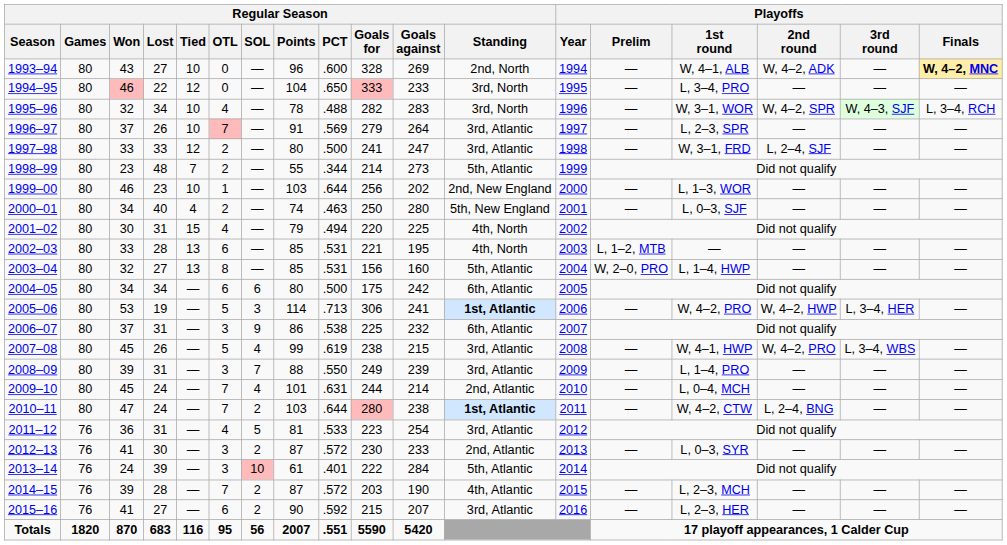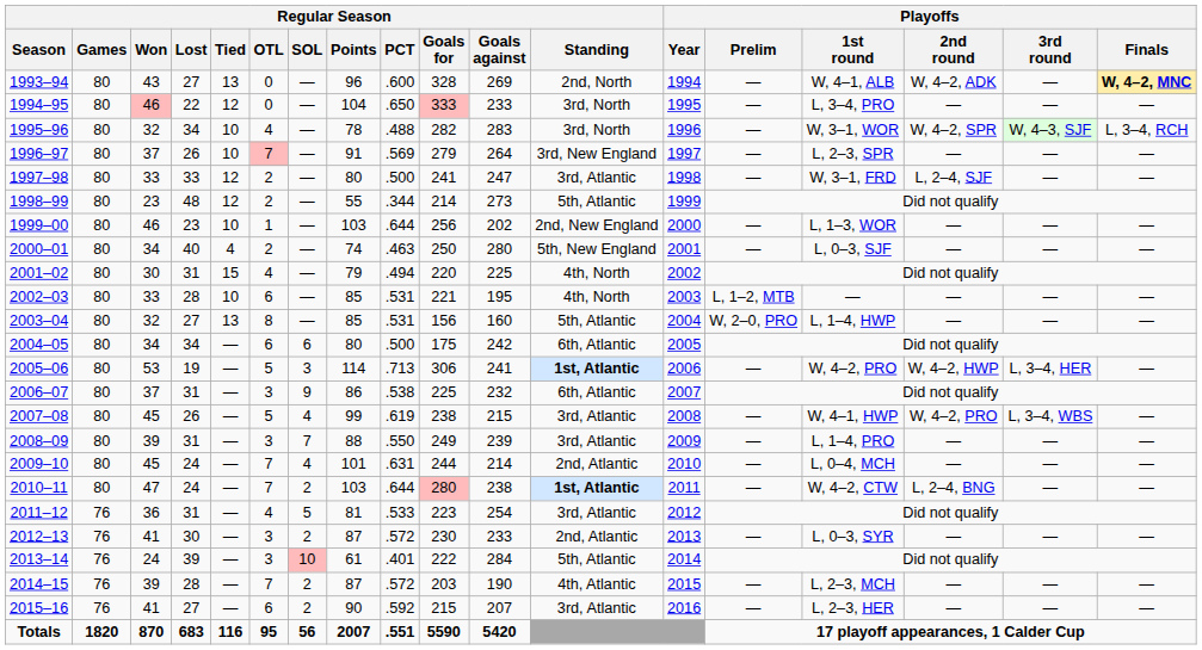 <table class="wikitable" style="width:100%; text-align:center; font-size:100%">
 <tr>
 <th colspan=12>Regular Season</th>
 <th colspan=6>Playoffs</th>
 </tr>
 <tr>
 <th>Season</th>
 <th>Games</th>
 <th>Won</th>
 <th>Lost</th>
 <th>Tied</th>
 <th>OTL</th>
 <th>SOL</th>
 <th>Points</th>
 <th>PCT</th>
 <th>Goals<br>for</th>
 <th>Goals<br>against</th>
 <th>Standing</th>
 <th>Year</th>
 <th>Prelim</th>
 <th>1st<br>round</th>
 <th>2nd<br>round</th>
 <th>3rd<br>round</th>
 <th>Finals</th>
 </tr>
 <tr>
 <td><a href='#'>1993–94</a></td>
 <td>80</td>
 <td>43</td>
 <td>27</td>
-<td>10</td>
+<td>13</td>
 <td>0</td>
 <td>—</td>
 <td>96</td>
 <td>.600</td>
 <td>328</td>
 <td>269</td>
 <td>2nd, North</td>
 <td><a href='#'>1994</a></td>
 <td>—</td>
 <td>W, 4–1, <a href='#'>ALB</a></td>
 <td>W, 4–2, <a href='#'>ADK</a></td>
 <td>—</td>
 <td bgcolor="#ffeeaa"><strong>W, 4–2, <a href='#'>MNC</a></strong></td>
 </tr>
 <tr>
 <td><a href='#'>1994–95</a></td>
 <td>80</td>
 <td bgcolor="#ffbbbb">46</td>
 <td>22</td>
 <td>12</td>
 <td>0</td>
 <td>—</td>
 <td>104</td>
 <td>.650</td>
 <td bgcolor="#ffbbbb">333</td>
 <td>233</td>
 <td>3rd, North</td>
 <td><a href='#'>1995</a></td>
 <td>—</td>
 <td>L, 3–4, <a href='#'>PRO</a></td>
 <td>—</td>
 <td>—</td>
 <td>—</td>
 </tr>
 <tr>
 <td><a href='#'>1995–96</a></td>
 <td>80</td>
 <td>32</td>
 <td>34</td>
 <td>10</td>
 <td>4</td>
 <td>—</td>
 <td>78</td>
 <td>.488</td>
 <td>282</td>
 <td>283</td>
 <td>3rd, North</td>
 <td><a href='#'>1996</a></td>
 <td>—</td>
 <td>W, 3–1, <a href='#'>WOR</a></td>
 <td>W, 4–2, <a href='#'>SPR</a></td>
 <td bgcolor="#ddffdd">W, 4–3, <a href='#'>SJF</a></td>
 <td>L, 3–4, <a href='#'>RCH</a></td>
 </tr>
 <tr>
 <td><a href='#'>1996–97</a></td>
 <td>80</td>
 <td>37</td>
 <td>26</td>
 <td>10</td>
 <td bgcolor="#ffbbbb">7</td>
 <td>—</td>
 <td>91</td>
 <td>.569</td>
 <td>279</td>
 <td>264</td>
-<td>3rd, Atlantic</td>
+<td>3rd, New England</td>
 <td><a href='#'>1997</a></td>
 <td>—</td>
 <td>L, 2–3, <a href='#'>SPR</a></td>
 <td>—</td>
 <td>—</td>
 <td>—</td>
 </tr>
 <tr>
 <td><a href='#'>1997–98</a></td>
 <td>80</td>
 <td>33</td>
 <td>33</td>
 <td>12</td>
 <td>2</td>
 <td>—</td>
 <td>80</td>
 <td>.500</td>
 <td>241</td>
 <td>247</td>
 <td>3rd, Atlantic</td>
 <td><a href='#'>1998</a></td>
 <td>—</td>
 <td>W, 3–1, <a href='#'>FRD</a></td>
 <td>L, 2–4, <a href='#'>SJF</a></td>
 <td>—</td>
 <td>—</td>
 </tr>
 <tr>
 <td><a href='#'>1998–99</a></td>
 <td>80</td>
 <td>23</td>
 <td>48</td>
-<td>7</td>
+<td>12</td>
 <td>2</td>
 <td>—</td>
 <td>55</td>
 <td>.344</td>
 <td>214</td>
 <td>273</td>
 <td>5th, Atlantic</td>
 <td><a href='#'>1999</a></td>
 <td colspan="5">Did not qualify</td>
 </tr>
 <tr>
 <td><a href='#'>1999–00</a></td>
 <td>80</td>
 <td>46</td>
 <td>23</td>
 <td>10</td>
 <td>1</td>
 <td>—</td>
 <td>103</td>
 <td>.644</td>
 <td>256</td>
 <td>202</td>
 <td>2nd, New England</td>
 <td><a href='#'>2000</a></td>
 <td>—</td>
 <td>L, 1–3, <a href='#'>WOR</a></td>
 <td>—</td>
 <td>—</td>
 <td>—</td>
 </tr>
 <tr>
 <td><a href='#'>2000–01</a></td>
 <td>80</td>
 <td>34</td>
 <td>40</td>
 <td>4</td>
 <td>2</td>
 <td>—</td>
 <td>74</td>
 <td>.463</td>
 <td>250</td>
 <td>280</td>
 <td>5th, New England</td>
 <td><a href='#'>2001</a></td>
 <td>—</td>
 <td>L, 0–3, <a href='#'>SJF</a></td>
 <td>—</td>
 <td>—</td>
 <td>—</td>
 </tr>
 <tr>
 <td><a href='#'>2001–02</a></td>
 <td>80</td>
 <td>30</td>
 <td>31</td>
 <td>15</td>
 <td>4</td>
 <td>—</td>
 <td>79</td>
 <td>.494</td>
 <td>220</td>
 <td>225</td>
 <td>4th, North</td>
 <td><a href='#'>2002</a></td>
 <td colspan="5">Did not qualify</td>
 </tr>
 <tr>
 <td><a href='#'>2002–03</a></td>
 <td>80</td>
 <td>33</td>
 <td>28</td>
-<td>13</td>
+<td>10</td>
 <td>6</td>
 <td>—</td>
 <td>85</td>
 <td>.531</td>
 <td>221</td>
 <td>195</td>
 <td>4th, North</td>
 <td><a href='#'>2003</a></td>
 <td>L, 1–2, <a href='#'>MTB</a></td>
 <td>—</td>
 <td>—</td>
 <td>—</td>
 <td>—</td>
 </tr>
 <tr>
 <td><a href='#'>2003–04</a></td>
 <td>80</td>
 <td>32</td>
 <td>27</td>
 <td>13</td>
 <td>8</td>
 <td>—</td>
 <td>85</td>
 <td>.531</td>
 <td>156</td>
 <td>160</td>
 <td>5th, Atlantic</td>
 <td><a href='#'>2004</a></td>
 <td>W, 2–0, <a href='#'>PRO</a></td>
 <td>L, 1–4, <a href='#'>HWP</a></td>
 <td>—</td>
 <td>—</td>
 <td>—</td>
 </tr>
 <tr>
 <td><a href='#'>2004–05</a></td>
 <td>80</td>
 <td>34</td>
 <td>34</td>
 <td>—</td>
 <td>6</td>
 <td>6</td>
 <td>80</td>
 <td>.500</td>
 <td>175</td>
 <td>242</td>
 <td>6th, Atlantic</td>
 <td><a href='#'>2005</a></td>
 <td colspan="5">Did not qualify</td>
 </tr>
 <tr>
 <td><a href='#'>2005–06</a></td>
 <td>80</td>
 <td>53</td>
 <td>19</td>
 <td>—</td>
 <td>5</td>
 <td>3</td>
 <td>114</td>
 <td>.713</td>
 <td>306</td>
 <td>241</td>
 <td bgcolor="#d0e7ff"><strong>1st, Atlantic</strong></td>
 <td><a href='#'>2006</a></td>
 <td>—</td>
 <td>W, 4–2, <a href='#'>PRO</a></td>
 <td>W, 4–2, <a href='#'>HWP</a></td>
 <td>L, 3–4, <a href='#'>HER</a></td>
 <td>—</td>
 </tr>
 <tr>
 <td><a href='#'>2006–07</a></td>
 <td>80</td>
 <td>37</td>
 <td>31</td>
 <td>—</td>
 <td>3</td>
 <td>9</td>
 <td>86</td>
 <td>.538</td>
 <td>225</td>
 <td>232</td>
 <td>6th, Atlantic</td>
 <td><a href='#'>2007</a></td>
 <td colspan="5">Did not qualify</td>
 </tr>
 <tr>
 <td><a href='#'>2007–08</a></td>
 <td>80</td>
 <td>45</td>
 <td>26</td>
 <td>—</td>
 <td>5</td>
 <td>4</td>
 <td>99</td>
 <td>.619</td>
 <td>238</td>
 <td>215</td>
 <td>3rd, Atlantic</td>
 <td><a href='#'>2008</a></td>
 <td>—</td>
 <td>W, 4–1, <a href='#'>HWP</a></td>
 <td>W, 4–2, <a href='#'>PRO</a></td>
 <td>L, 3–4, <a href='#'>WBS</a></td>
 <td>—</td>
 </tr>
 <tr>
 <td><a href='#'>2008–09</a></td>
 <td>80</td>
 <td>39</td>
 <td>31</td>
 <td>—</td>
 <td>3</td>
 <td>7</td>
 <td>88</td>
 <td>.550</td>
 <td>249</td>
 <td>239</td>
 <td>3rd, Atlantic</td>
 <td><a href='#'>2009</a></td>
 <td>—</td>
 <td>L, 1–4, <a href='#'>PRO</a></td>
 <td>—</td>
 <td>—</td>
 <td>—</td>
 </tr>
 <tr>
 <td><a href='#'>2009–10</a></td>
 <td>80</td>
 <td>45</td>
 <td>24</td>
 <td>—</td>
 <td>7</td>
 <td>4</td>
 <td>101</td>
 <td>.631</td>
 <td>244</td>
 <td>214</td>
 <td>2nd, Atlantic</td>
 <td><a href='#'>2010</a></td>
 <td>—</td>
 <td>L, 0–4, <a href='#'>MCH</a></td>
 <td>—</td>
 <td>—</td>
 <td>—</td>
 </tr>
 <tr>
 <td><a href='#'>2010–11</a></td>
 <td>80</td>
 <td>47</td>
 <td>24</td>
 <td>—</td>
 <td>7</td>
 <td>2</td>
 <td>103</td>
 <td>.644</td>
 <td bgcolor="#ffbbbb">280</td>
 <td>238</td>
 <td bgcolor="#d0e7ff"><strong>1st, Atlantic</strong></td>
 <td><a href='#'>2011</a></td>
 <td>—</td>
 <td>W, 4–2, <a href='#'>CTW</a></td>
 <td>L, 2–4, <a href='#'>BNG</a></td>
 <td>—</td>
 <td>—</td>
 </tr>
 <tr>
 <td><a href='#'>2011–12</a></td>
 <td>76</td>
 <td>36</td>
 <td>31</td>
 <td>—</td>
 <td>4</td>
 <td>5</td>
 <td>81</td>
 <td>.533</td>
 <td>223</td>
 <td>254</td>
 <td>3rd, Atlantic</td>
 <td><a href='#'>2012</a></td>
 <td colspan="5">Did not qualify</td>
 </tr>
 <tr>
 <td><a href='#'>2012–13</a></td>
 <td>76</td>
 <td>41</td>
 <td>30</td>
 <td>—</td>
 <td>3</td>
 <td>2</td>
 <td>87</td>
 <td>.572</td>
 <td>230</td>
 <td>233</td>
 <td>2nd, Atlantic</td>
 <td><a href='#'>2013</a></td>
 <td>—</td>
 <td>L, 0–3, <a href='#'>SYR</a></td>
 <td>—</td>
 <td>—</td>
 <td>—</td>
 </tr>
 <tr>
 <td><a href='#'>2013–14</a></td>
 <td>76</td>
 <td>24</td>
 <td>39</td>
 <td>—</td>
 <td>3</td>
 <td bgcolor="#ffbbbb">10</td>
 <td>61</td>
 <td>.401</td>
 <td>222</td>
 <td>284</td>
 <td>5th, Atlantic</td>
 <td><a href='#'>2014</a></td>
 <td colspan="5">Did not qualify</td>
 </tr>
 <tr>
 <td><a href='#'>2014–15</a></td>
 <td>76</td>
 <td>39</td>
 <td>28</td>
 <td>—</td>
 <td>7</td>
 <td>2</td>
 <td>87</td>
 <td>.572</td>
 <td>203</td>
 <td>190</td>
 <td>4th, Atlantic</td>
 <td><a href='#'>2015</a></td>
 <td>—</td>
 <td>L, 2–3, <a href='#'>MCH</a></td>
 <td>—</td>
 <td>—</td>
 <td>—</td>
 </tr>
 <tr>
 <td><a href='#'>2015–16</a></td>
 <td>76</td>
 <td>41</td>
 <td>27</td>
 <td>—</td>
 <td>6</td>
 <td>2</td>
 <td>90</td>
 <td>.592</td>
 <td>215</td>
 <td>207</td>
 <td>3rd, Atlantic</td>
 <td><a href='#'>2016</a></td>
 <td>—</td>
 <td>L, 2–3, <a href='#'>HER</a></td>
 <td>—</td>
 <td>—</td>
 <td>—</td>
 </tr>
 <tr style="font-weight:bold;">
 <td>Totals</td>
 <td>1820</td>
 <td>870</td>
 <td>683</td>
 <td>116</td>
 <td>95</td>
 <td>56</td>
 <td>2007</td>
 <td>.551</td>
 <td>5590</td>
 <td>5420</td>
 <td colspan=2 bgcolor="#A8A8A8"></td>
 <td colspan=5>17 playoff appearances, 1 Calder Cup</td>
 </tr>
 </table>
